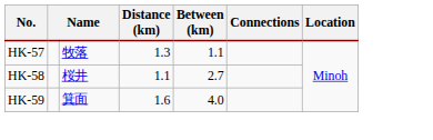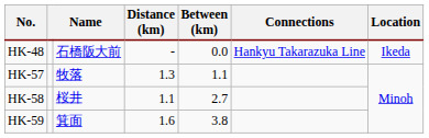 <table class="wikitable" rules="all">
 <tr>
 <th style="border-bottom:solid 2px maroon;">No.</th>
 <th colspan="2" style="width: 5em; border-bottom:solid 2px maroon;">Name</th>
 <th style="width: 2.5em; border-bottom:solid 2px maroon;">Distance (km)</th>
 <th style="width: 2.5em; border-bottom:solid 2px maroon;">Between (km)</th>
 <th style="border-bottom:solid 2px maroon;">Connections</th>
 <th style="border-bottom:solid 2px maroon;">Location</th>
+</tr>
+<tr>
+<td>HK-48</td>
+<td></td>
+<td><a href='#'>石橋阪大前</a></td>
+<td style="text-align: right;">-</td>
+<td style="text-align: right;">0.0</td>
+<td><a href='#'>Hankyu Takarazuka Line</a></td>
+<td style="text-align: center; white-space: nowrap;"><a href='#'>Ikeda</a></td>
 </tr>
 <tr>
 <td>HK-57</td>
 <td></td>
 <td><a href='#'>牧落</a></td>
 <td style="text-align: right;">1.3</td>
 <td style="text-align: right;">1.1</td>
 <td> </td>
 <td rowspan="3" style="text-align: center;"><a href='#'>Minoh</a></td>
 </tr>
 <tr>
 <td>HK-58</td>
 <td></td>
 <td><a href='#'>桜井</a></td>
 <td style="text-align: right;">1.1</td>
 <td style="text-align: right;">2.7</td>
 <td> </td>
 </tr>
 <tr>
 <td>HK-59</td>
 <td></td>
 <td><a href='#'>箕面</a></td>
 <td style="text-align: right;">1.6</td>
-<td style="text-align: right;">4.0</td>
+<td style="text-align: right;">3.8</td>
 <td> </td>
 </tr>
 </table>
